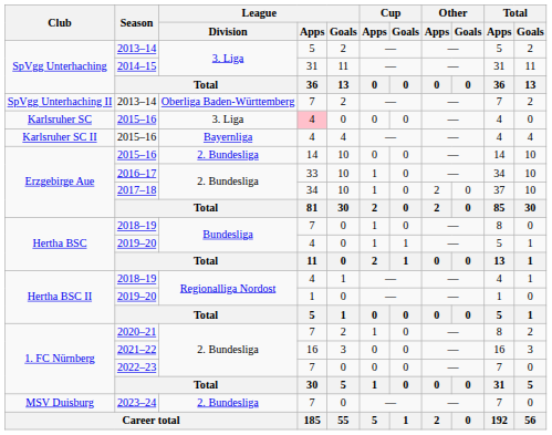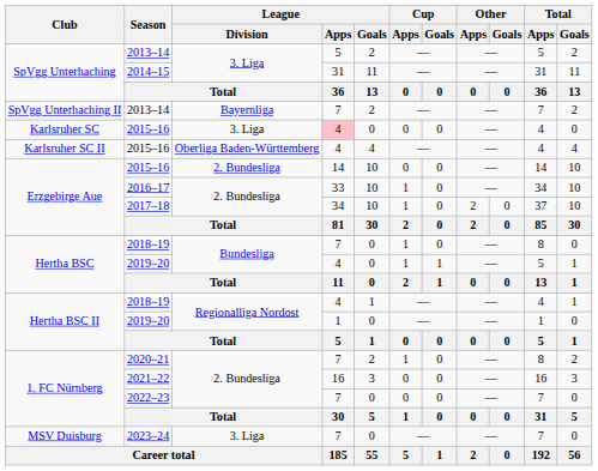 <table class="wikitable" style="text-align:center">
 <tr>
 <th rowspan="2">Club</th>
 <th rowspan="2">Season</th>
 <th colspan="3">League</th>
 <th colspan="2">Cup</th>
 <th colspan="2">Other</th>
 <th colspan="2">Total</th>
 </tr>
 <tr>
 <th>Division</th>
 <th>Apps</th>
 <th>Goals</th>
 <th>Apps</th>
 <th>Goals</th>
 <th>Apps</th>
 <th>Goals</th>
 <th>Apps</th>
 <th>Goals</th>
 </tr>
 <tr>
 <td rowspan="3"><a href='#'>SpVgg Unterhaching</a></td>
 <td><a href='#'>2013–14</a></td>
 <td rowspan="2"><a href='#'>3. Liga</a></td>
 <td>5</td>
 <td>2</td>
 <td colspan="2">—</td>
 <td colspan="2">—</td>
 <td>5</td>
 <td>2</td>
 </tr>
 <tr>
 <td><a href='#'>2014–15</a></td>
 <td>31</td>
 <td>11</td>
 <td colspan="2">—</td>
 <td colspan="2">—</td>
 <td>31</td>
 <td>11</td>
 </tr>
 <tr>
 <th colspan="2">Total</th>
 <th>36</th>
 <th>13</th>
 <th>0</th>
 <th>0</th>
 <th>0</th>
 <th>0</th>
 <th>36</th>
 <th>13</th>
 </tr>
 <tr>
 <td><a href='#'>SpVgg Unterhaching II</a></td>
 <td>2013–14</td>
-<td><a href='#'>Oberliga Baden-Württemberg</a></td>
+<td><a href='#'>Bayernliga</a></td>
 <td>7</td>
 <td>2</td>
 <td colspan="2">—</td>
 <td colspan="2">—</td>
 <td>7</td>
 <td>2</td>
 </tr>
 <tr>
 <td><a href='#'>Karlsruher SC</a></td>
 <td><a href='#'>2015–16</a></td>
 <td>3. Liga</td>
 <td style="background: pink;">4</td>
 <td>0</td>
 <td>0</td>
 <td>0</td>
 <td colspan="2">—</td>
 <td>4</td>
 <td>0</td>
 </tr>
 <tr>
 <td><a href='#'>Karlsruher SC II</a></td>
 <td>2015–16</td>
-<td><a href='#'>Bayernliga</a></td>
+<td><a href='#'>Oberliga Baden-Württemberg</a></td>
 <td>4</td>
 <td>4</td>
 <td colspan="2">—</td>
 <td colspan="2">—</td>
 <td>4</td>
 <td>4</td>
 </tr>
 <tr>
 <td rowspan="4"><a href='#'>Erzgebirge Aue</a></td>
 <td><a href='#'>2015–16</a></td>
 <td><a href='#'>2. Bundesliga</a></td>
 <td>14</td>
 <td>10</td>
 <td>0</td>
 <td>0</td>
 <td colspan="2">—</td>
 <td>14</td>
 <td>10</td>
 </tr>
 <tr>
 <td><a href='#'>2016–17</a></td>
 <td rowspan="2">2. Bundesliga</td>
 <td>33</td>
 <td>10</td>
 <td>1</td>
 <td>0</td>
 <td colspan="2">—</td>
 <td>34</td>
 <td>10</td>
 </tr>
 <tr>
 <td><a href='#'>2017–18</a></td>
 <td>34</td>
 <td>10</td>
 <td>1</td>
 <td>0</td>
 <td>2</td>
 <td>0</td>
 <td>37</td>
 <td>10</td>
 </tr>
 <tr>
 <th colspan="2">Total</th>
 <th>81</th>
 <th>30</th>
 <th>2</th>
 <th>0</th>
 <th>2</th>
 <th>0</th>
 <th>85</th>
 <th>30</th>
 </tr>
 <tr>
 <td rowspan="3"><a href='#'>Hertha BSC</a></td>
 <td><a href='#'>2018–19</a></td>
 <td rowspan="2"><a href='#'>Bundesliga</a></td>
 <td>7</td>
 <td>0</td>
 <td>1</td>
 <td>0</td>
 <td colspan="2">—</td>
 <td>8</td>
 <td>0</td>
 </tr>
 <tr>
 <td><a href='#'>2019–20</a></td>
 <td>4</td>
 <td>0</td>
 <td>1</td>
 <td>1</td>
 <td colspan="2">—</td>
 <td>5</td>
 <td>1</td>
 </tr>
 <tr>
 <th colspan="2">Total</th>
 <th>11</th>
 <th>0</th>
 <th>2</th>
 <th>1</th>
 <th>0</th>
 <th>0</th>
 <th>13</th>
 <th>1</th>
 </tr>
 <tr>
 <td rowspan="3"><a href='#'>Hertha BSC II</a></td>
 <td><a href='#'>2018–19</a></td>
 <td rowspan="2"><a href='#'>Regionalliga Nordost</a></td>
 <td>4</td>
 <td>1</td>
 <td colspan="2">—</td>
 <td colspan="2">—</td>
 <td>4</td>
 <td>1</td>
 </tr>
 <tr>
 <td><a href='#'>2019–20</a></td>
 <td>1</td>
 <td>0</td>
 <td colspan="2">—</td>
 <td colspan="2">—</td>
 <td>1</td>
 <td>0</td>
 </tr>
 <tr>
 <th colspan="2">Total</th>
 <th>5</th>
 <th>1</th>
 <th>0</th>
 <th>0</th>
 <th>0</th>
 <th>0</th>
 <th>5</th>
 <th>1</th>
 </tr>
 <tr>
 <td rowspan="4"><a href='#'>1. FC Nürnberg</a></td>
 <td><a href='#'>2020–21</a></td>
 <td rowspan="3">2. Bundesliga</td>
 <td>7</td>
 <td>2</td>
 <td>1</td>
 <td>0</td>
 <td colspan="2">—</td>
 <td>8</td>
 <td>2</td>
 </tr>
 <tr>
 <td><a href='#'>2021–22</a></td>
 <td>16</td>
 <td>3</td>
 <td>0</td>
 <td>0</td>
 <td colspan="2">—</td>
 <td>16</td>
 <td>3</td>
 </tr>
 <tr>
 <td><a href='#'>2022–23</a></td>
 <td>7</td>
 <td>0</td>
 <td>0</td>
 <td>0</td>
 <td colspan="2">—</td>
 <td>7</td>
 <td>0</td>
 </tr>
 <tr>
 <th colspan="2">Total</th>
 <th>30</th>
 <th>5</th>
 <th>1</th>
 <th>0</th>
 <th>0</th>
 <th>0</th>
 <th>31</th>
 <th>5</th>
 </tr>
 <tr>
 <td><a href='#'>MSV Duisburg</a></td>
 <td><a href='#'>2023–24</a></td>
-<td><a href='#'>2. Bundesliga</a></td>
+<td>3. Liga</td>
 <td>7</td>
 <td>0</td>
 <td colspan="2">—</td>
 <td colspan="2">—</td>
 <td>7</td>
 <td>0</td>
 </tr>
 <tr>
 <th colspan="3">Career total</th>
 <th>185</th>
 <th>55</th>
 <th>5</th>
 <th>1</th>
 <th>2</th>
 <th>0</th>
 <th>192</th>
 <th>56</th>
 </tr>
 </table>
